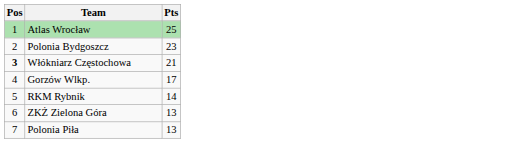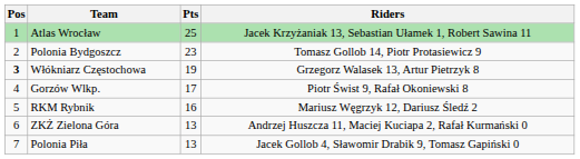 <table class="wikitable" style="font-size: 100%">
 <tr>
 <th width=20>Pos</th>
 <th width=200>Team</th>
 <th width=20>Pts</th>
+<th width=500>Riders</th>
 </tr>
 <tr align=center style="background:#ACE1AF;">
 <td>1</td>
 <td align="left">Atlas Wrocław</td>
 <td>25</td>
+<td>Jacek Krzyżaniak 13, Sebastian Ułamek 1, Robert Sawina 11</td>
 </tr>
 <tr align=center>
 <td>2</td>
 <td align="left">Polonia Bydgoszcz</td>
 <td>23</td>
+<td>Tomasz Gollob 14, Piotr Protasiewicz 9</td>
 </tr>
 <tr align=center>
 <td><strong>3</strong></td>
 <td align="left">Włókniarz Częstochowa</td>
-<td>21</td>
+<td>19</td>
+<td>Grzegorz Walasek 13, Artur Pietrzyk 8</td>
 </tr>
 <tr align=center>
 <td>4</td>
 <td align="left">Gorzów Wlkp.</td>
 <td>17</td>
+<td>Piotr Świst 9, Rafał Okoniewski 8</td>
 </tr>
 <tr align=center>
 <td>5</td>
 <td align="left">RKM Rybnik</td>
-<td>14</td>
+<td>16</td>
+<td>Mariusz Węgrzyk 12, Dariusz Śledź 2</td>
 </tr>
 <tr align=center>
 <td>6</td>
 <td align="left">ZKŻ Zielona Góra</td>
 <td>13</td>
+<td>Andrzej Huszcza 11, Maciej Kuciapa 2, Rafał Kurmański 0</td>
 </tr>
 <tr align=center>
 <td>7</td>
 <td align="left">Polonia Piła</td>
 <td>13</td>
+<td>Jacek Gollob 4, Sławomir Drabik 9, Tomasz Gapiński 0</td>
 </tr>
 </table>
